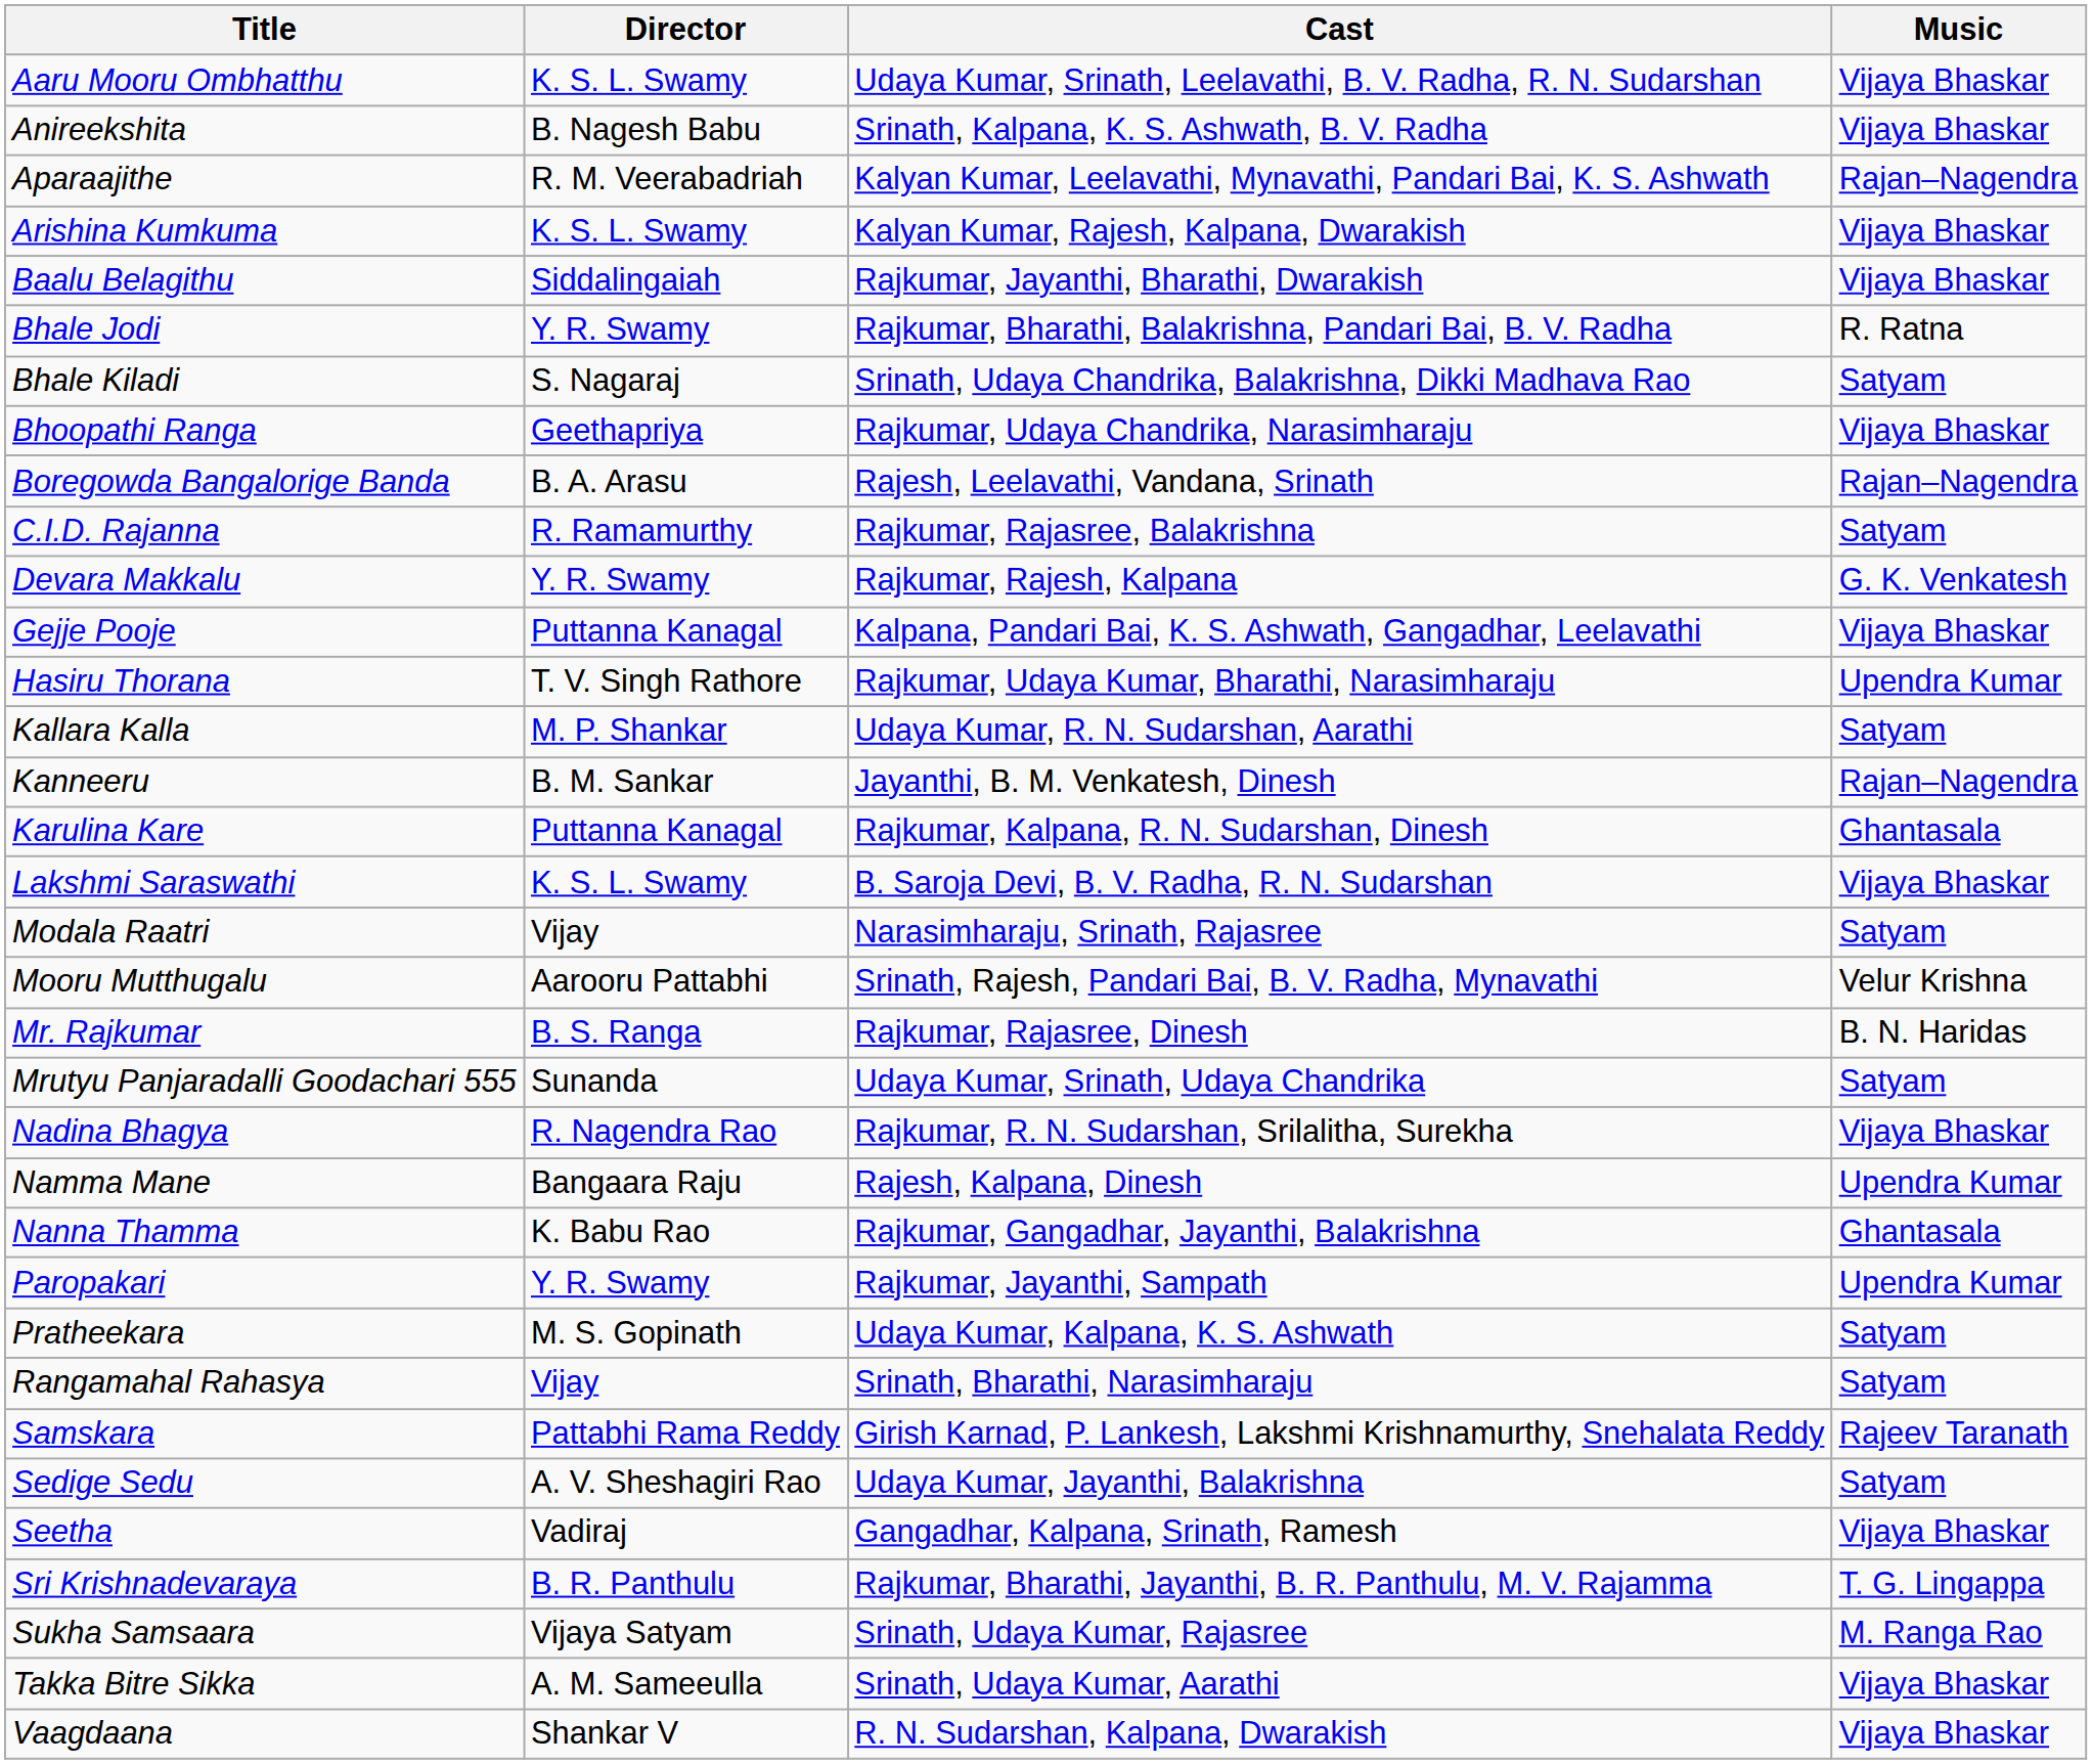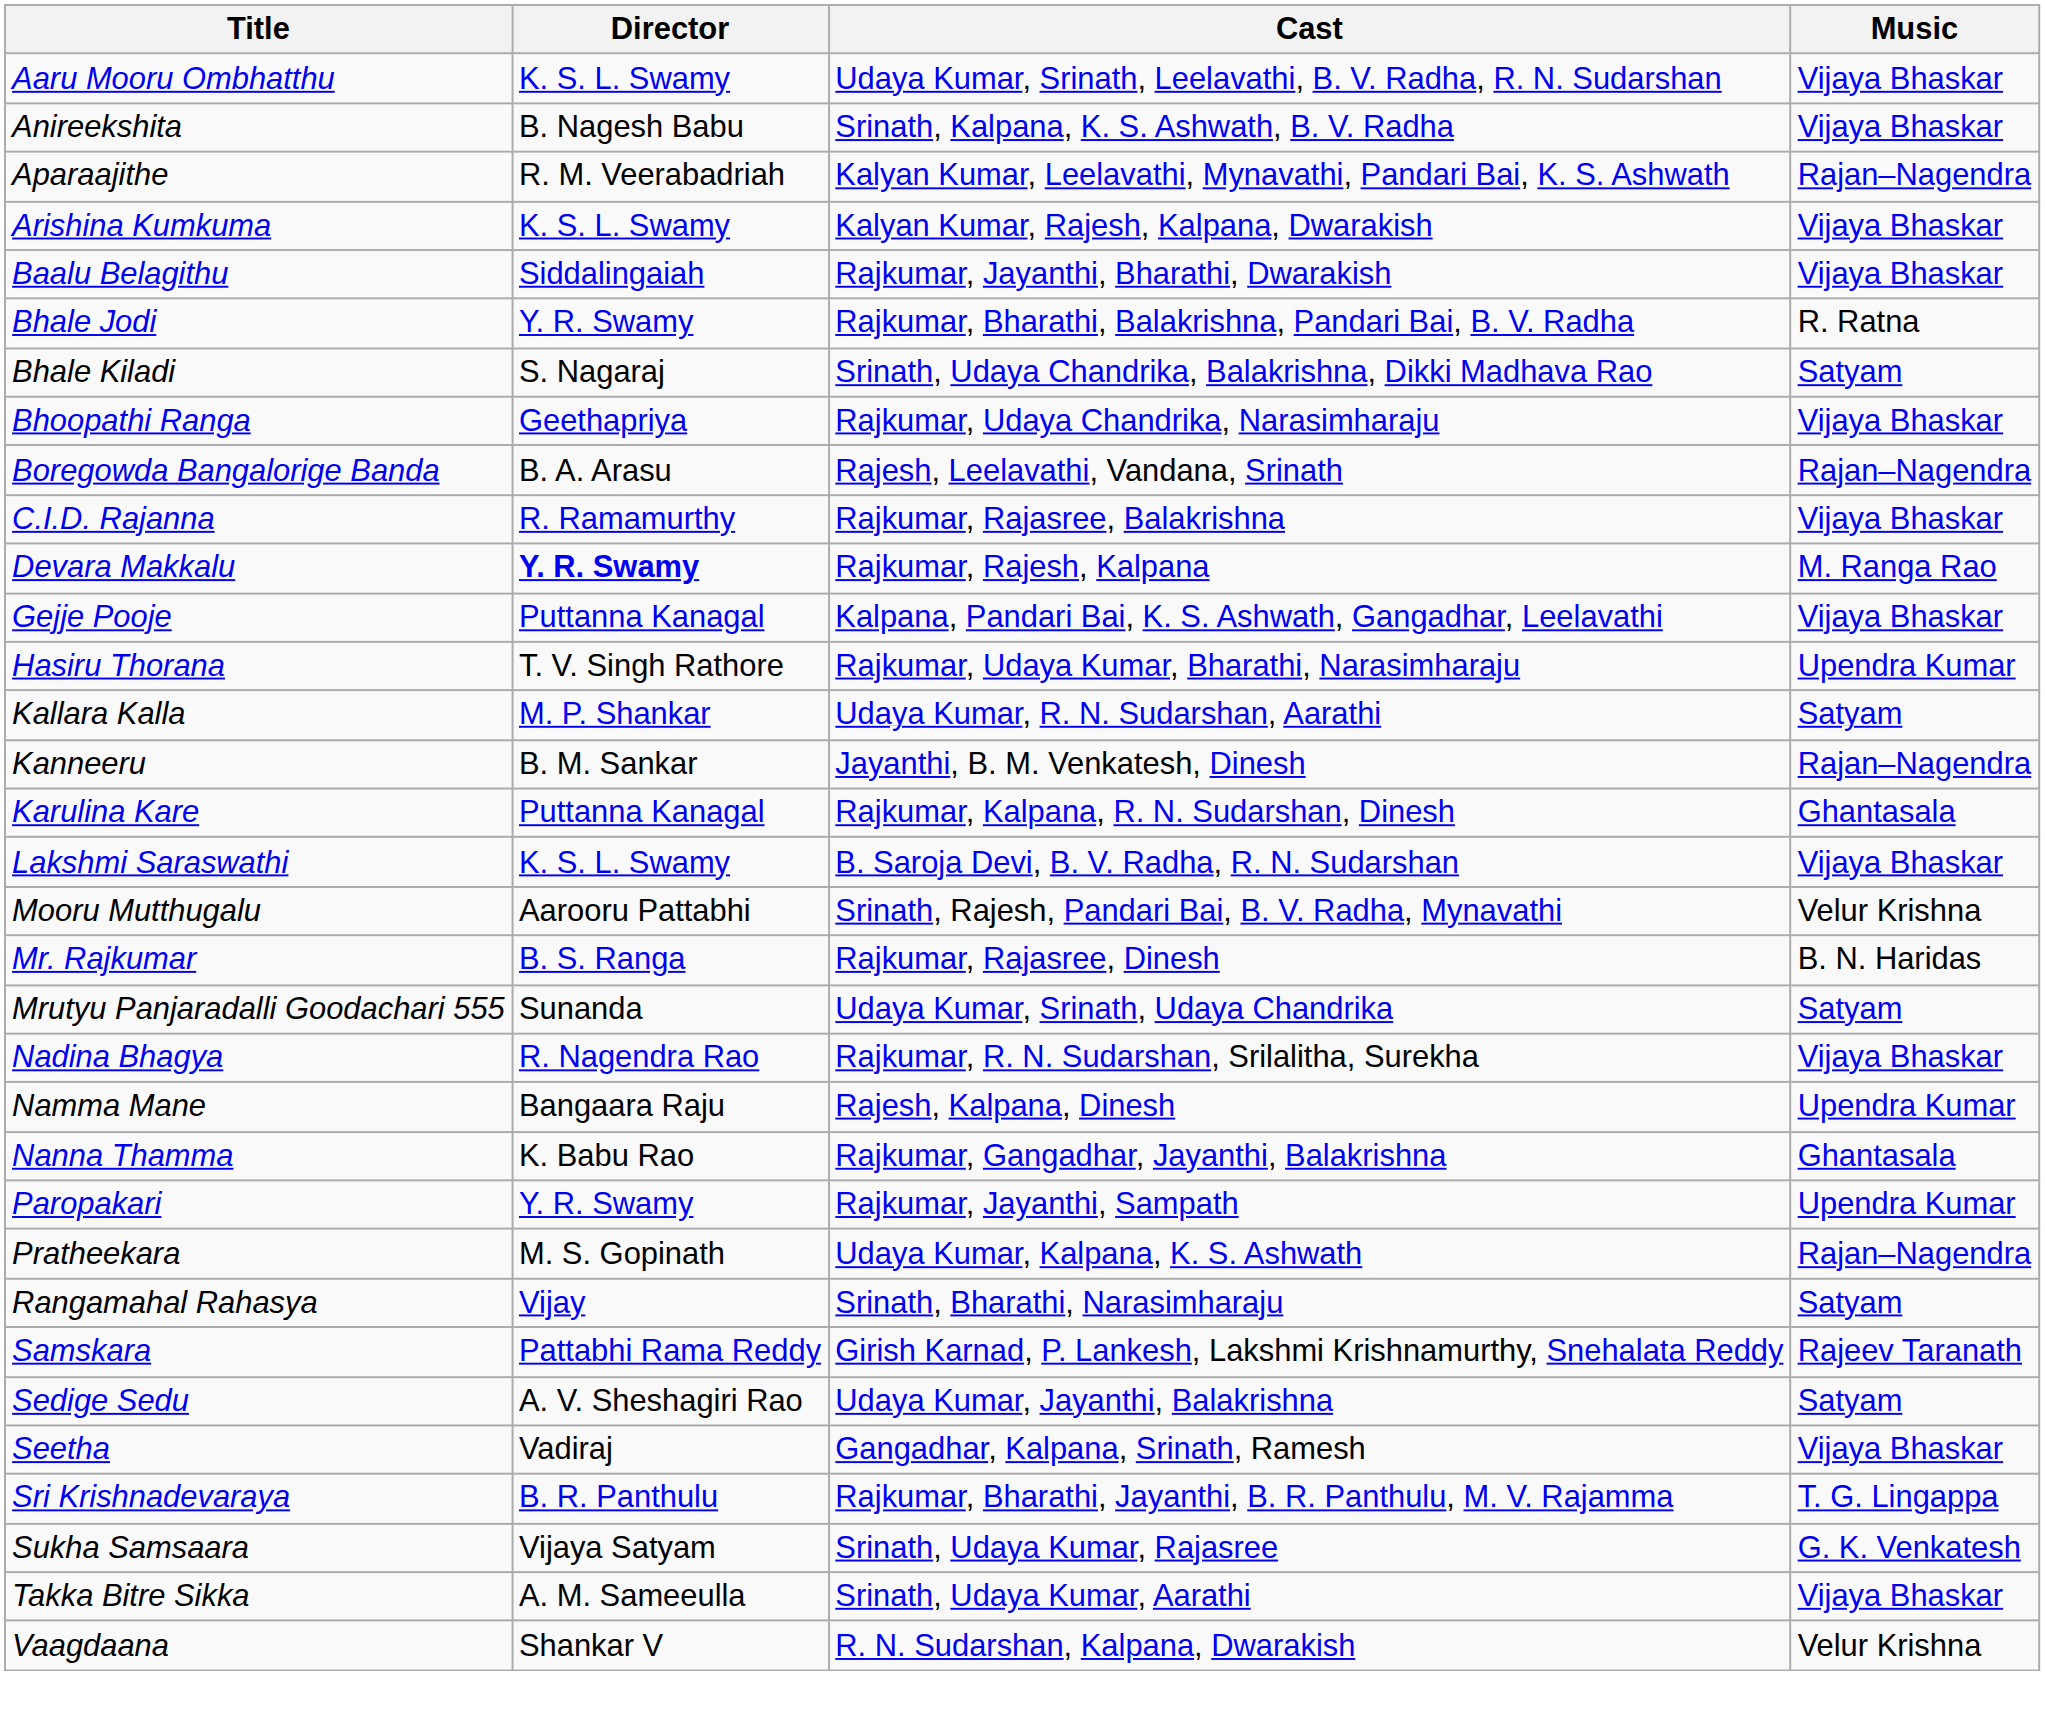 <table class="wikitable sortable">
 <tr>
 <th>Title</th>
 <th>Director</th>
 <th>Cast</th>
 <th>Music</th>
 </tr>
 <tr>
 <td><em><a href='#'>Aaru Mooru Ombhatthu</a></em></td>
 <td><a href='#'>K. S. L. Swamy</a></td>
 <td><a href='#'>Udaya Kumar</a>, <a href='#'>Srinath</a>, <a href='#'>Leelavathi</a>, <a href='#'>B. V. Radha</a>, <a href='#'>R. N. Sudarshan</a></td>
 <td><a href='#'>Vijaya Bhaskar</a></td>
 </tr>
 <tr>
 <td><em>Anireekshita</em></td>
 <td>B. Nagesh Babu</td>
 <td><a href='#'>Srinath</a>, <a href='#'>Kalpana</a>, <a href='#'>K. S. Ashwath</a>, <a href='#'>B. V. Radha</a></td>
 <td><a href='#'>Vijaya Bhaskar</a></td>
 </tr>
 <tr>
 <td><em>Aparaajithe</em></td>
 <td>R. M. Veerabadriah</td>
 <td><a href='#'>Kalyan Kumar</a>, <a href='#'>Leelavathi</a>, <a href='#'>Mynavathi</a>, <a href='#'>Pandari Bai</a>, <a href='#'>K. S. Ashwath</a></td>
 <td><a href='#'>Rajan–Nagendra</a></td>
 </tr>
 <tr>
 <td><em><a href='#'>Arishina Kumkuma</a></em></td>
 <td><a href='#'>K. S. L. Swamy</a></td>
 <td><a href='#'>Kalyan Kumar</a>, <a href='#'>Rajesh</a>, <a href='#'>Kalpana</a>, <a href='#'>Dwarakish</a></td>
 <td><a href='#'>Vijaya Bhaskar</a></td>
 </tr>
 <tr>
 <td><em><a href='#'>Baalu Belagithu</a></em></td>
 <td><a href='#'>Siddalingaiah</a></td>
 <td><a href='#'>Rajkumar</a>, <a href='#'>Jayanthi</a>, <a href='#'>Bharathi</a>, <a href='#'>Dwarakish</a></td>
 <td><a href='#'>Vijaya Bhaskar</a></td>
 </tr>
 <tr>
 <td><em><a href='#'>Bhale Jodi</a></em></td>
 <td><a href='#'>Y. R. Swamy</a></td>
 <td><a href='#'>Rajkumar</a>, <a href='#'>Bharathi</a>, <a href='#'>Balakrishna</a>, <a href='#'>Pandari Bai</a>, <a href='#'>B. V. Radha</a></td>
 <td>R. Ratna</td>
 </tr>
 <tr>
 <td><em>Bhale Kiladi</em></td>
 <td>S. Nagaraj</td>
 <td><a href='#'>Srinath</a>, <a href='#'>Udaya Chandrika</a>, <a href='#'>Balakrishna</a>, <a href='#'>Dikki Madhava Rao</a></td>
 <td><a href='#'>Satyam</a></td>
 </tr>
 <tr>
 <td><em><a href='#'>Bhoopathi Ranga</a></em></td>
 <td><a href='#'>Geethapriya</a></td>
 <td><a href='#'>Rajkumar</a>, <a href='#'>Udaya Chandrika</a>, <a href='#'>Narasimharaju</a></td>
 <td><a href='#'>Vijaya Bhaskar</a></td>
 </tr>
 <tr>
 <td><em><a href='#'>Boregowda Bangalorige Banda</a></em></td>
 <td>B. A. Arasu</td>
 <td><a href='#'>Rajesh</a>, <a href='#'>Leelavathi</a>, Vandana, <a href='#'>Srinath</a></td>
 <td><a href='#'>Rajan–Nagendra</a></td>
 </tr>
 <tr>
 <td><em><a href='#'>C.I.D. Rajanna</a></em></td>
 <td><a href='#'>R. Ramamurthy</a></td>
 <td><a href='#'>Rajkumar</a>, <a href='#'>Rajasree</a>, <a href='#'>Balakrishna</a></td>
-<td><a href='#'>Satyam</a></td>
+<td><a href='#'>Vijaya Bhaskar</a></td>
 </tr>
 <tr>
 <td><em><a href='#'>Devara Makkalu</a></em></td>
-<td><a href='#'>Y. R. Swamy</a></td>
+<td><strong><a href='#'>Y. R. Swamy</a></strong></td>
 <td><a href='#'>Rajkumar</a>, <a href='#'>Rajesh</a>, <a href='#'>Kalpana</a></td>
-<td><a href='#'>G. K. Venkatesh</a></td>
+<td><a href='#'>M. Ranga Rao</a></td>
 </tr>
 <tr>
 <td><em><a href='#'>Gejje Pooje</a></em></td>
 <td><a href='#'>Puttanna Kanagal</a></td>
 <td><a href='#'>Kalpana</a>, <a href='#'>Pandari Bai</a>, <a href='#'>K. S. Ashwath</a>, <a href='#'>Gangadhar</a>, <a href='#'>Leelavathi</a></td>
 <td><a href='#'>Vijaya Bhaskar</a></td>
 </tr>
 <tr>
 <td><em><a href='#'>Hasiru Thorana</a></em></td>
 <td>T. V. Singh Rathore</td>
 <td><a href='#'>Rajkumar</a>, <a href='#'>Udaya Kumar</a>, <a href='#'>Bharathi</a>, <a href='#'>Narasimharaju</a></td>
 <td><a href='#'>Upendra Kumar</a></td>
 </tr>
 <tr>
 <td><em>Kallara Kalla</em></td>
 <td><a href='#'>M. P. Shankar</a></td>
 <td><a href='#'>Udaya Kumar</a>, <a href='#'>R. N. Sudarshan</a>, <a href='#'>Aarathi</a></td>
 <td><a href='#'>Satyam</a></td>
 </tr>
 <tr>
 <td><em>Kanneeru</em></td>
 <td>B. M. Sankar</td>
 <td><a href='#'>Jayanthi</a>, B. M. Venkatesh, <a href='#'>Dinesh</a></td>
 <td><a href='#'>Rajan–Nagendra</a></td>
 </tr>
 <tr>
 <td><em><a href='#'>Karulina Kare</a></em></td>
 <td><a href='#'>Puttanna Kanagal</a></td>
 <td><a href='#'>Rajkumar</a>, <a href='#'>Kalpana</a>, <a href='#'>R. N. Sudarshan</a>, <a href='#'>Dinesh</a></td>
 <td><a href='#'>Ghantasala</a></td>
 </tr>
 <tr>
 <td><em><a href='#'>Lakshmi Saraswathi</a></em></td>
 <td><a href='#'>K. S. L. Swamy</a></td>
 <td><a href='#'>B. Saroja Devi</a>, <a href='#'>B. V. Radha</a>, <a href='#'>R. N. Sudarshan</a></td>
 <td><a href='#'>Vijaya Bhaskar</a></td>
-</tr>
-<tr>
-<td><em>Modala Raatri</em></td>
-<td>Vijay</td>
-<td><a href='#'>Narasimharaju</a>, <a href='#'>Srinath</a>, <a href='#'>Rajasree</a></td>
-<td><a href='#'>Satyam</a></td>
 </tr>
 <tr>
 <td><em>Mooru Mutthugalu</em></td>
 <td>Aarooru Pattabhi</td>
 <td><a href='#'>Srinath</a>, Rajesh, <a href='#'>Pandari Bai</a>, <a href='#'>B. V. Radha</a>, <a href='#'>Mynavathi</a></td>
 <td>Velur Krishna</td>
 </tr>
 <tr>
 <td><em><a href='#'>Mr. Rajkumar</a></em></td>
 <td><a href='#'>B. S. Ranga</a></td>
 <td><a href='#'>Rajkumar</a>, <a href='#'>Rajasree</a>, <a href='#'>Dinesh</a></td>
 <td>B. N. Haridas</td>
 </tr>
 <tr>
 <td><em>Mrutyu Panjaradalli Goodachari 555</em></td>
 <td>Sunanda</td>
 <td><a href='#'>Udaya Kumar</a>, <a href='#'>Srinath</a>, <a href='#'>Udaya Chandrika</a></td>
 <td><a href='#'>Satyam</a></td>
 </tr>
 <tr>
 <td><em><a href='#'>Nadina Bhagya</a></em></td>
 <td><a href='#'>R. Nagendra Rao</a></td>
 <td><a href='#'>Rajkumar</a>, <a href='#'>R. N. Sudarshan</a>, Srilalitha, Surekha</td>
 <td><a href='#'>Vijaya Bhaskar</a></td>
 </tr>
 <tr>
 <td><em>Namma Mane</em></td>
 <td>Bangaara Raju</td>
 <td><a href='#'>Rajesh</a>, <a href='#'>Kalpana</a>, <a href='#'>Dinesh</a></td>
 <td><a href='#'>Upendra Kumar</a></td>
 </tr>
 <tr>
 <td><em><a href='#'>Nanna Thamma</a></em></td>
 <td>K. Babu Rao</td>
 <td><a href='#'>Rajkumar</a>, <a href='#'>Gangadhar</a>, <a href='#'>Jayanthi</a>, <a href='#'>Balakrishna</a></td>
 <td><a href='#'>Ghantasala</a></td>
 </tr>
 <tr>
 <td><em><a href='#'>Paropakari</a></em></td>
 <td><a href='#'>Y. R. Swamy</a></td>
 <td><a href='#'>Rajkumar</a>, <a href='#'>Jayanthi</a>, <a href='#'>Sampath</a></td>
 <td><a href='#'>Upendra Kumar</a></td>
 </tr>
 <tr>
 <td><em>Pratheekara</em></td>
 <td>M. S. Gopinath</td>
 <td><a href='#'>Udaya Kumar</a>, <a href='#'>Kalpana</a>, <a href='#'>K. S. Ashwath</a></td>
-<td><a href='#'>Satyam</a></td>
+<td><a href='#'>Rajan–Nagendra</a></td>
 </tr>
 <tr>
 <td><em>Rangamahal Rahasya</em></td>
 <td><a href='#'>Vijay</a></td>
 <td><a href='#'>Srinath</a>, <a href='#'>Bharathi</a>, <a href='#'>Narasimharaju</a></td>
 <td><a href='#'>Satyam</a></td>
 </tr>
 <tr>
 <td><em><a href='#'>Samskara</a></em></td>
 <td><a href='#'>Pattabhi Rama Reddy</a></td>
 <td><a href='#'>Girish Karnad</a>, <a href='#'>P. Lankesh</a>, Lakshmi Krishnamurthy, <a href='#'>Snehalata Reddy</a></td>
 <td><a href='#'>Rajeev Taranath</a></td>
 </tr>
 <tr>
 <td><em><a href='#'>Sedige Sedu</a></em></td>
 <td>A. V. Sheshagiri Rao</td>
 <td><a href='#'>Udaya Kumar</a>, <a href='#'>Jayanthi</a>, <a href='#'>Balakrishna</a></td>
 <td><a href='#'>Satyam</a></td>
 </tr>
 <tr>
 <td><em><a href='#'>Seetha</a></em></td>
 <td>Vadiraj</td>
 <td><a href='#'>Gangadhar</a>, <a href='#'>Kalpana</a>, <a href='#'>Srinath</a>, Ramesh</td>
 <td><a href='#'>Vijaya Bhaskar</a></td>
 </tr>
 <tr>
 <td><em><a href='#'>Sri Krishnadevaraya</a></em></td>
 <td><a href='#'>B. R. Panthulu</a></td>
 <td><a href='#'>Rajkumar</a>, <a href='#'>Bharathi</a>, <a href='#'>Jayanthi</a>, <a href='#'>B. R. Panthulu</a>, <a href='#'>M. V. Rajamma</a></td>
 <td><a href='#'>T. G. Lingappa</a></td>
 </tr>
 <tr>
 <td><em>Sukha Samsaara</em></td>
 <td>Vijaya Satyam</td>
 <td><a href='#'>Srinath</a>, <a href='#'>Udaya Kumar</a>, <a href='#'>Rajasree</a></td>
-<td><a href='#'>M. Ranga Rao</a></td>
+<td><a href='#'>G. K. Venkatesh</a></td>
 </tr>
 <tr>
 <td><em>Takka Bitre Sikka</em></td>
 <td>A. M. Sameeulla</td>
 <td><a href='#'>Srinath</a>, <a href='#'>Udaya Kumar</a>, <a href='#'>Aarathi</a></td>
 <td><a href='#'>Vijaya Bhaskar</a></td>
 </tr>
 <tr>
 <td><em>Vaagdaana</em></td>
 <td>Shankar V</td>
 <td><a href='#'>R. N. Sudarshan</a>, <a href='#'>Kalpana</a>, <a href='#'>Dwarakish</a></td>
-<td><a href='#'>Vijaya Bhaskar</a></td>
+<td>Velur Krishna</td>
 </tr>
 </table>
